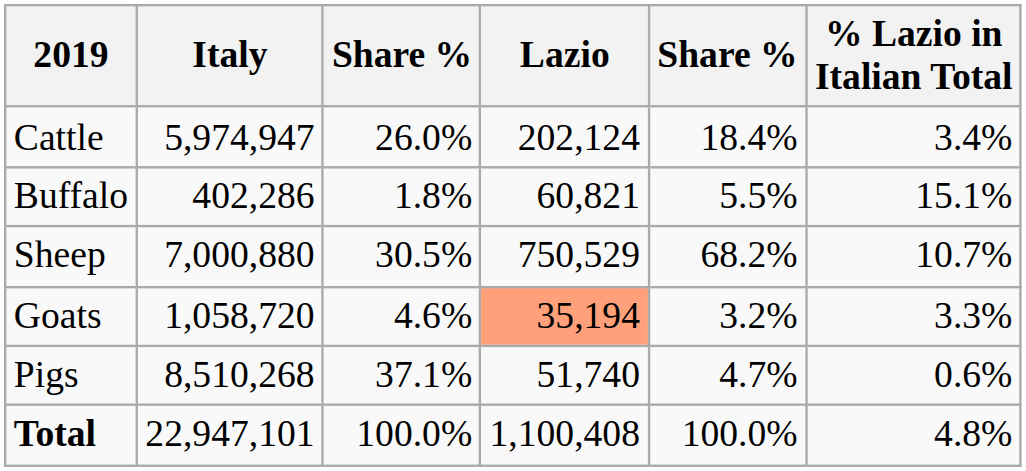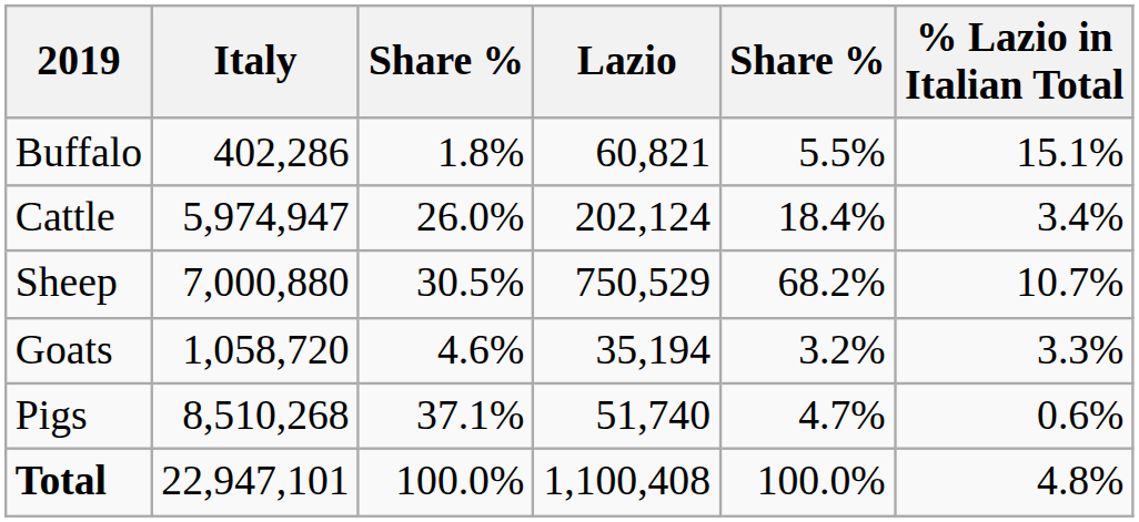 <table class="wikitable">
 <tr>
 <th>2019</th>
 <th>Italy</th>
 <th>Share %</th>
 <th>Lazio</th>
 <th>Share %</th>
 <th>% Lazio in <br>Italian Total</th>
 </tr>
 <tr>
+<td>Buffalo</td>
+<td style="text-align:right;">402,286</td>
+<td style="text-align:right;">1.8%</td>
+<td style="text-align:right;">60,821</td>
+<td style="text-align:right;">5.5%</td>
+<td style="text-align:right;">15.1%</td>
+</tr>
+<tr>
 <td>Cattle</td>
 <td style="text-align:right;">5,974,947</td>
 <td style="text-align:right;">26.0%</td>
 <td style="text-align:right;">202,124</td>
 <td style="text-align:right;">18.4%</td>
 <td style="text-align:right;">3.4%</td>
-</tr>
-<tr>
-<td>Buffalo</td>
-<td style="text-align:right;">402,286</td>
-<td style="text-align:right;">1.8%</td>
-<td style="text-align:right;">60,821</td>
-<td style="text-align:right;">5.5%</td>
-<td style="text-align:right;">15.1%</td>
 </tr>
 <tr>
 <td>Sheep</td>
 <td style="text-align:right;">7,000,880</td>
 <td style="text-align:right;">30.5%</td>
 <td style="text-align:right;">750,529</td>
 <td style="text-align:right;">68.2%</td>
 <td style="text-align:right;">10.7%</td>
 </tr>
 <tr>
 <td>Goats</td>
 <td style="text-align:right;">1,058,720</td>
 <td style="text-align:right;">4.6%</td>
-<td style="background: lightsalmon; text-align:right;">35,194</td>
+<td style="text-align:right;">35,194</td>
 <td style="text-align:right;">3.2%</td>
 <td style="text-align:right;">3.3%</td>
 </tr>
 <tr>
 <td>Pigs</td>
 <td style="text-align:right;">8,510,268</td>
 <td style="text-align:right;">37.1%</td>
 <td style="text-align:right;">51,740</td>
 <td style="text-align:right;">4.7%</td>
 <td style="text-align:right;">0.6%</td>
 </tr>
 <tr>
 <td><strong>Total</strong></td>
 <td style="text-align:right;">22,947,101</td>
 <td style="text-align:right;">100.0%</td>
 <td style="text-align:right;">1,100,408</td>
 <td style="text-align:right;">100.0%</td>
 <td style="text-align:right;">4.8%</td>
 </tr>
 </table>
